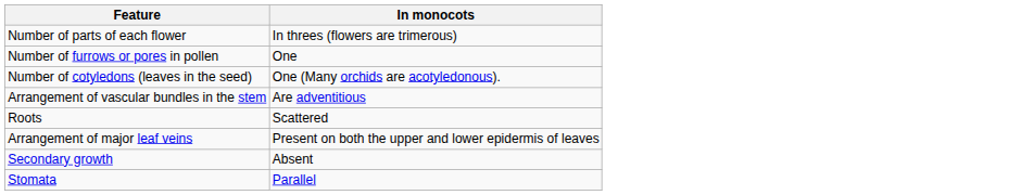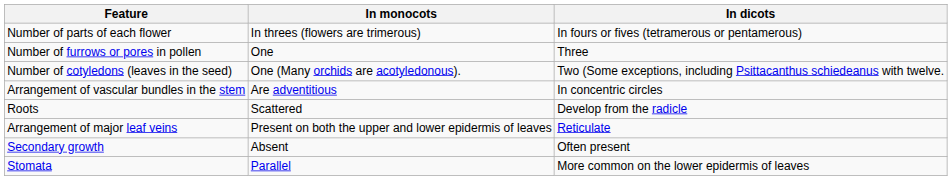 <table class="wikitable">
 <tr>
 <th>Feature</th>
 <th>In monocots</th>
+<th>In dicots</th>
 </tr>
 <tr>
 <td>Number of parts of each flower</td>
 <td>In threes (flowers are trimerous)</td>
+<td>In fours or fives (tetramerous or pentamerous)</td>
 </tr>
 <tr>
 <td>Number of <a href='#'>furrows or pores</a> in pollen</td>
 <td>One</td>
+<td>Three</td>
 </tr>
 <tr>
 <td>Number of <a href='#'>cotyledons</a> (leaves in the seed)</td>
 <td>One (Many <a href='#'>orchids</a> are <a href='#'>acotyledonous</a>).</td>
+<td>Two (Some exceptions, including <a href='#'>Psittacanthus schiedeanus</a> with twelve.</td>
 </tr>
 <tr>
 <td>Arrangement of vascular bundles in the <a href='#'>stem</a></td>
 <td>Are <a href='#'>adventitious</a></td>
+<td>In concentric circles</td>
 </tr>
 <tr>
 <td>Roots</td>
 <td>Scattered</td>
+<td>Develop from the <a href='#'>radicle</a></td>
 </tr>
 <tr>
 <td>Arrangement of major <a href='#'>leaf veins</a></td>
 <td>Present on both the upper and lower epidermis of leaves</td>
+<td><a href='#'>Reticulate</a></td>
 </tr>
 <tr>
 <td><a href='#'>Secondary growth</a></td>
 <td>Absent</td>
+<td>Often present</td>
 </tr>
 <tr>
 <td><a href='#'>Stomata</a></td>
 <td><a href='#'>Parallel</a></td>
+<td>More common on the lower epidermis of leaves</td>
 </tr>
 </table>
